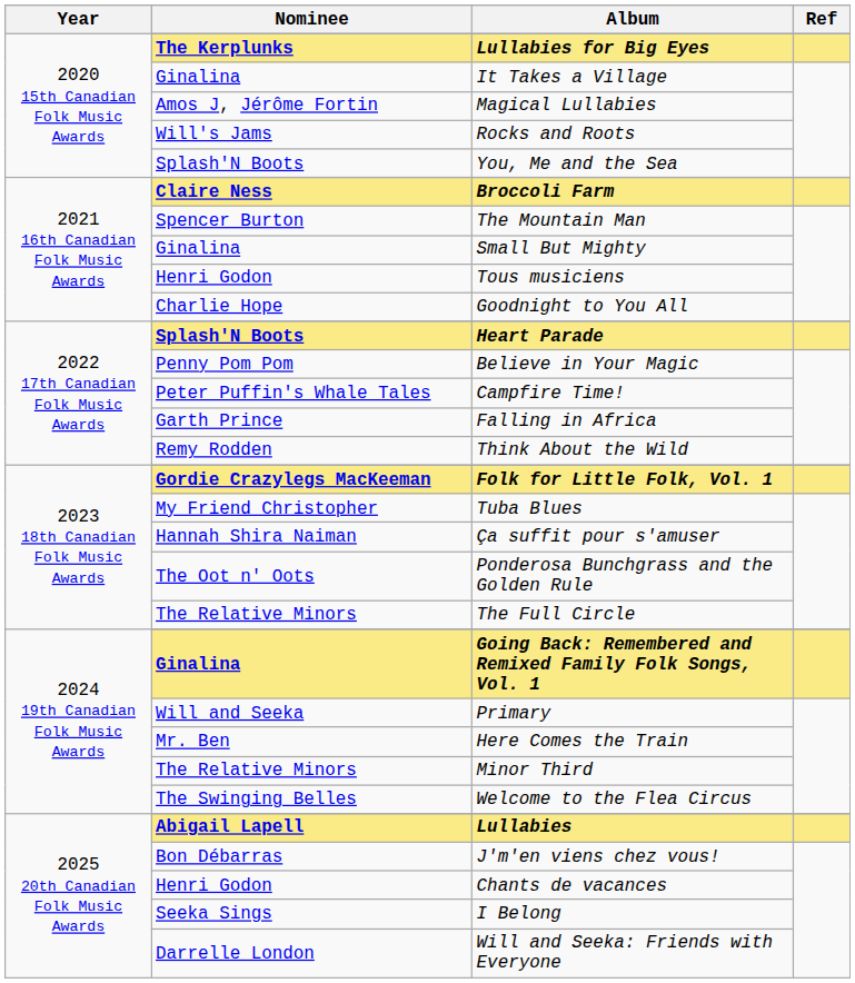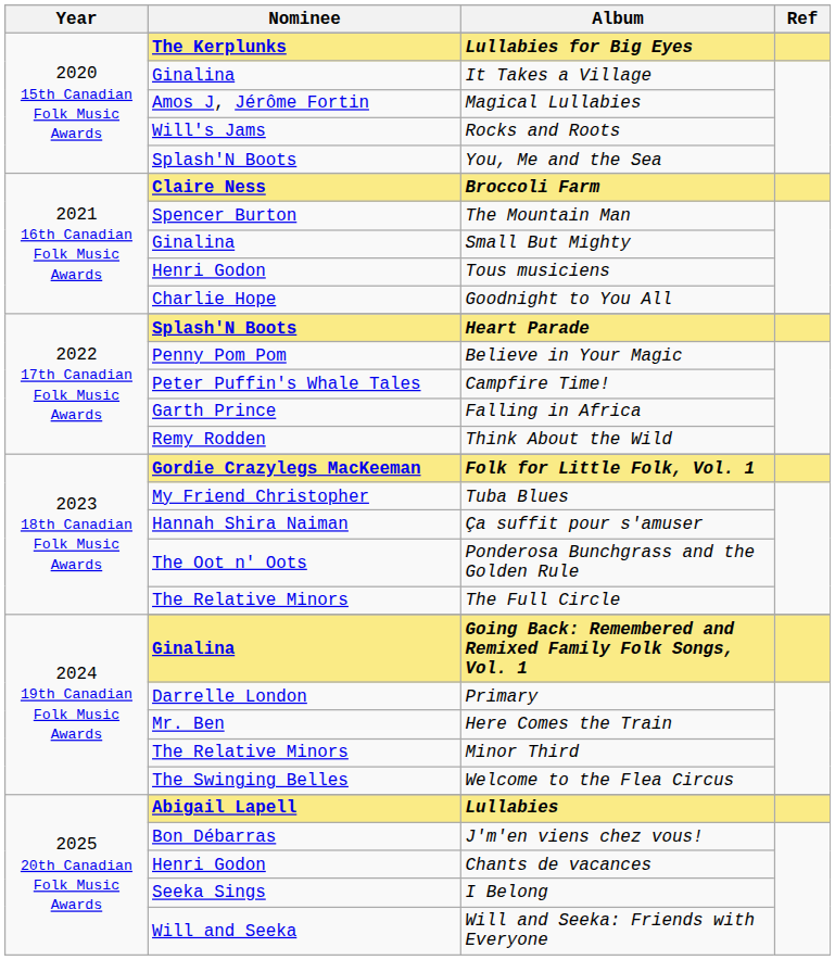 <table class="wikitable" style="width:100%;">
 <tr style="background:#bebebe;">
 <th style="width:8%;">Year</th>
 <th style="width:19%;">Nominee</th>
 <th style="width:19%;">Album</th>
 <th style="width:2%;">Ref</th>
 </tr>
 <tr>
 <td rowspan="6" align="center">2020 <br> <small><a href='#'>15th Canadian Folk Music Awards</a></small></td>
 </tr>
 <tr style="background:#FAEB86;">
 <td><strong><a href='#'>The Kerplunks</a></strong></td>
 <td><strong><em>Lullabies for Big Eyes</em></strong></td>
 <td></td>
 </tr>
 <tr>
 <td><a href='#'>Ginalina</a></td>
 <td><em>It Takes a Village</em></td>
 <td rowspan=4></td>
 </tr>
 <tr>
 <td><a href='#'>Amos J</a>, <a href='#'>Jérôme Fortin</a></td>
 <td><em>Magical Lullabies</em></td>
 </tr>
 <tr>
 <td><a href='#'>Will's Jams</a></td>
 <td><em>Rocks and Roots</em></td>
 </tr>
 <tr>
 <td><a href='#'>Splash'N Boots</a></td>
 <td><em>You, Me and the Sea</em></td>
 </tr>
 <tr>
 <td rowspan="6" align="center">2021 <br> <small><a href='#'>16th Canadian Folk Music Awards</a></small></td>
 </tr>
 <tr style="background:#FAEB86;">
 <td><strong><a href='#'>Claire Ness</a></strong></td>
 <td><strong><em>Broccoli Farm</em></strong></td>
 <td></td>
 </tr>
 <tr>
 <td><a href='#'>Spencer Burton</a></td>
 <td><em>The Mountain Man</em></td>
 <td rowspan=4></td>
 </tr>
 <tr>
 <td><a href='#'>Ginalina</a></td>
 <td><em>Small But Mighty</em></td>
 </tr>
 <tr>
 <td><a href='#'>Henri Godon</a></td>
 <td><em>Tous musiciens</em></td>
 </tr>
 <tr>
 <td><a href='#'>Charlie Hope</a></td>
 <td><em>Goodnight to You All</em></td>
 </tr>
 <tr>
 <td rowspan="6" align="center">2022 <br> <small><a href='#'>17th Canadian Folk Music Awards</a></small></td>
 </tr>
 <tr style="background:#FAEB86;">
 <td><strong><a href='#'>Splash'N Boots</a></strong></td>
 <td><strong><em>Heart Parade</em></strong></td>
 <td></td>
 </tr>
 <tr>
 <td><a href='#'>Penny Pom Pom</a></td>
 <td><em>Believe in Your Magic</em></td>
 <td rowspan=4></td>
 </tr>
 <tr>
 <td><a href='#'>Peter Puffin's Whale Tales</a></td>
 <td><em>Campfire Time!</em></td>
 </tr>
 <tr>
 <td><a href='#'>Garth Prince</a></td>
 <td><em>Falling in Africa</em></td>
 </tr>
 <tr>
 <td><a href='#'>Remy Rodden</a></td>
 <td><em>Think About the Wild</em></td>
 </tr>
 <tr>
 <td rowspan="6" align="center">2023 <br> <small><a href='#'>18th Canadian Folk Music Awards</a></small></td>
 </tr>
 <tr style="background:#FAEB86;">
 <td><strong><a href='#'>Gordie Crazylegs MacKeeman</a></strong></td>
 <td><strong><em>Folk for Little Folk, Vol. 1</em></strong></td>
 <td></td>
 </tr>
 <tr>
 <td><a href='#'>My Friend Christopher</a></td>
 <td><em>Tuba Blues</em></td>
 <td rowspan=4></td>
 </tr>
 <tr>
 <td><a href='#'>Hannah Shira Naiman</a></td>
 <td><em>Ça suffit pour s'amuser</em></td>
 </tr>
 <tr>
 <td><a href='#'>The Oot n' Oots</a></td>
 <td><em>Ponderosa Bunchgrass and the Golden Rule</em></td>
 </tr>
 <tr>
 <td><a href='#'>The Relative Minors</a></td>
 <td><em>The Full Circle</em></td>
 </tr>
 <tr>
 <td rowspan="6" align="center">2024 <br> <small><a href='#'>19th Canadian Folk Music Awards</a></small></td>
 </tr>
 <tr style="background:#FAEB86;">
 <td><strong><a href='#'>Ginalina</a></strong></td>
 <td><strong><em>Going Back: Remembered and Remixed Family Folk Songs, Vol. 1</em></strong></td>
 <td></td>
 </tr>
 <tr>
-<td><a href='#'>Will and Seeka</a></td>
+<td><a href='#'>Darrelle London</a></td>
 <td><em>Primary</em></td>
 <td rowspan=4></td>
 </tr>
 <tr>
 <td><a href='#'>Mr. Ben</a></td>
 <td><em>Here Comes the Train</em></td>
 </tr>
 <tr>
 <td><a href='#'>The Relative Minors</a></td>
 <td><em>Minor Third</em></td>
 </tr>
 <tr>
 <td><a href='#'>The Swinging Belles</a></td>
 <td><em>Welcome to the Flea Circus</em></td>
 </tr>
 <tr>
 <td rowspan="6" align="center">2025 <br> <small><a href='#'>20th Canadian Folk Music Awards</a></small></td>
 </tr>
 <tr style="background:#FAEB86;">
 <td><strong><a href='#'>Abigail Lapell</a></strong></td>
 <td><strong><em>Lullabies</em></strong></td>
 <td></td>
 </tr>
 <tr>
 <td><a href='#'>Bon Débarras</a></td>
 <td><em>J'm'en viens chez vous!</em></td>
 <td rowspan=4></td>
 </tr>
 <tr>
 <td><a href='#'>Henri Godon</a></td>
 <td><em>Chants de vacances</em></td>
 </tr>
 <tr>
 <td><a href='#'>Seeka Sings</a></td>
 <td><em>I Belong</em></td>
 </tr>
 <tr>
-<td><a href='#'>Darrelle London</a></td>
+<td><a href='#'>Will and Seeka</a></td>
 <td><em>Will and Seeka: Friends with Everyone</em></td>
 </tr>
 </table>
